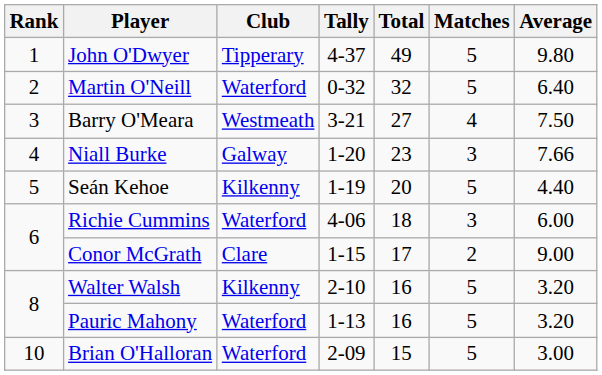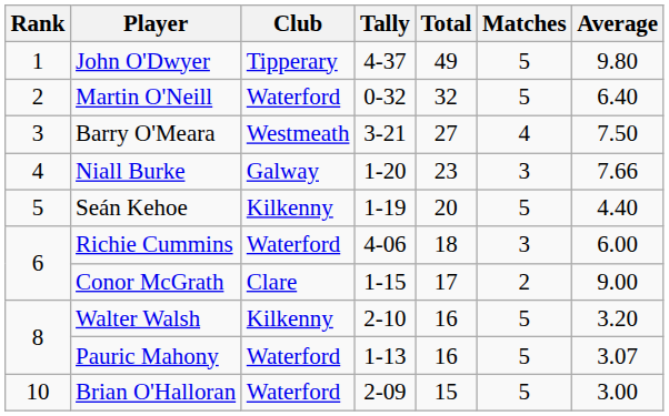 <table class="wikitable">
 <tr>
 <th>Rank</th>
 <th>Player</th>
 <th>Club</th>
 <th>Tally</th>
 <th>Total</th>
 <th>Matches</th>
 <th>Average</th>
 </tr>
 <tr>
 <td rowspan=1 align=center>1</td>
 <td><a href='#'>John O'Dwyer</a></td>
 <td><a href='#'>Tipperary</a></td>
 <td align=center>4-37</td>
 <td align=center>49</td>
 <td align=center>5</td>
 <td align=center>9.80</td>
 </tr>
 <tr>
 <td rowspan=1 align=center>2</td>
 <td><a href='#'>Martin O'Neill</a></td>
 <td><a href='#'>Waterford</a></td>
 <td align=center>0-32</td>
 <td align=center>32</td>
 <td align=center>5</td>
 <td align=center>6.40</td>
 </tr>
 <tr>
 <td rowspan=1 align=center>3</td>
 <td>Barry O'Meara</td>
 <td><a href='#'>Westmeath</a></td>
 <td align=center>3-21</td>
 <td align=center>27</td>
 <td align=center>4</td>
 <td align=center>7.50</td>
 </tr>
 <tr>
 <td rowspan=1 align=center>4</td>
 <td><a href='#'>Niall Burke</a></td>
 <td><a href='#'>Galway</a></td>
 <td align=center>1-20</td>
 <td align=center>23</td>
 <td align=center>3</td>
 <td align=center>7.66</td>
 </tr>
 <tr>
 <td rowspan=1 align=center>5</td>
 <td>Seán Kehoe</td>
 <td><a href='#'>Kilkenny</a></td>
 <td align=center>1-19</td>
 <td align=center>20</td>
 <td align=center>5</td>
 <td align=center>4.40</td>
 </tr>
 <tr>
 <td rowspan=2 align=center>6</td>
 <td><a href='#'>Richie Cummins</a></td>
 <td><a href='#'>Waterford</a></td>
 <td align=center>4-06</td>
 <td align=center>18</td>
 <td align=center>3</td>
 <td align=center>6.00</td>
 </tr>
 <tr>
 <td><a href='#'>Conor McGrath</a></td>
 <td><a href='#'>Clare</a></td>
 <td align=center>1-15</td>
 <td align=center>17</td>
 <td align=center>2</td>
 <td align=center>9.00</td>
 </tr>
 <tr>
 <td rowspan=2 align=center>8</td>
 <td><a href='#'>Walter Walsh</a></td>
 <td><a href='#'>Kilkenny</a></td>
 <td align=center>2-10</td>
 <td align=center>16</td>
 <td align=center>5</td>
 <td align=center>3.20</td>
 </tr>
 <tr>
 <td><a href='#'>Pauric Mahony</a></td>
 <td><a href='#'>Waterford</a></td>
 <td align=center>1-13</td>
 <td align=center>16</td>
 <td align=center>5</td>
-<td align=center>3.20</td>
+<td align=center>3.07</td>
 </tr>
 <tr>
 <td rowspan=1 align=center>10</td>
 <td><a href='#'>Brian O'Halloran</a></td>
 <td><a href='#'>Waterford</a></td>
 <td align=center>2-09</td>
 <td align=center>15</td>
 <td align=center>5</td>
 <td align=center>3.00</td>
 </tr>
 </table>
